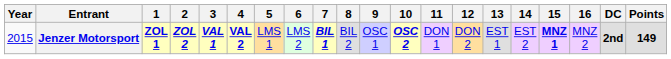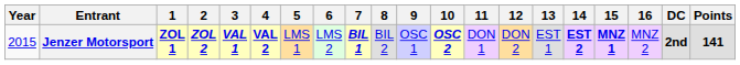 <table class="wikitable" style="text-align:center; font-size:85%">
 <tr>
 <th>Year</th>
 <th>Entrant</th>
 <th>1</th>
 <th>2</th>
 <th>3</th>
 <th>4</th>
 <th>5</th>
 <th>6</th>
 <th>7</th>
 <th>8</th>
 <th>9</th>
 <th>10</th>
 <th>11</th>
 <th>12</th>
 <th>13</th>
 <th>14</th>
 <th>15</th>
 <th>16</th>
 <th>DC</th>
 <th>Points</th>
 </tr>
 <tr>
 <td><a href='#'>2015</a></td>
 <th nowrap><a href='#'>Jenzer Motorsport</a></th>
 <td style="background:#ffffbf;"><strong><a href='#'>ZOL<br>1</a></strong><br></td>
 <td style="background:#ffffbf;"><strong><em><a href='#'>ZOL<br>2</a></em></strong><br></td>
 <td style="background:#ffffbf;"><strong><em><a href='#'>VAL<br>1</a></em></strong><br></td>
 <td style="background:#ffffbf;"><strong><a href='#'>VAL<br>2</a></strong><br></td>
 <td style="background:#ffdf9f;"><a href='#'>LMS<br>1</a><br></td>
 <td style="background:#dfffdf;"><a href='#'>LMS<br>2</a><br></td>
 <td style="background:#ffffbf;"><strong><em><a href='#'>BIL<br>1</a></em></strong><br></td>
 <td style="background:#dfdfdf;"><a href='#'>BIL<br>2</a><br></td>
 <td style="background:#cfcfff;"><a href='#'>OSC<br>1</a><br></td>
 <td style="background:#ffffbf;"><strong><em><a href='#'>OSC<br>2</a></em></strong><br></td>
 <td style="background:#efcfff;"><a href='#'>DON<br>1</a><br></td>
 <td style="background:#ffdf9f;"><a href='#'>DON<br>2</a><br></td>
 <td style="background:#dfdfdf;"><a href='#'>EST<br>1</a><br></td>
-<td style="background:#efcfff;"><a href='#'>EST<br>2</a><br></td>
+<td style="background:#efcfff;"><strong><a href='#'>EST<br>2</a><br></strong></td>
 <td style="background:#efcfff;"><strong><a href='#'>MNZ<br>1</a><br></strong></td>
 <td style="background:#efcfff;"><a href='#'>MNZ<br>2</a><br></td>
 <th style="background:#dfdfdf;">2nd</th>
-<th style="background:#dfdfdf;">149</th>
+<th style="background:#dfdfdf;">141</th>
 </tr>
 </table>
